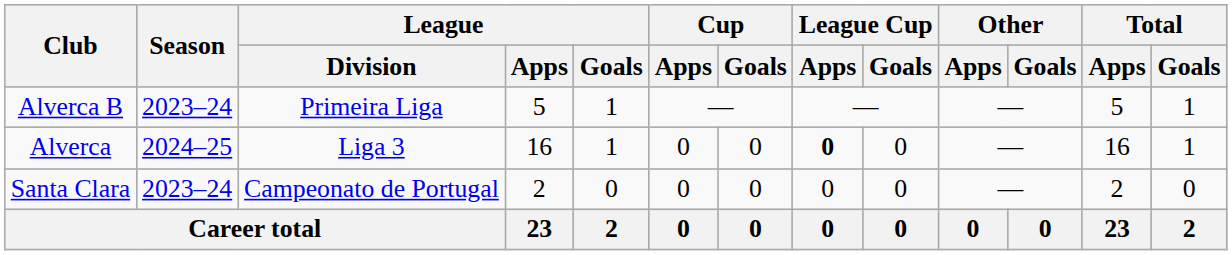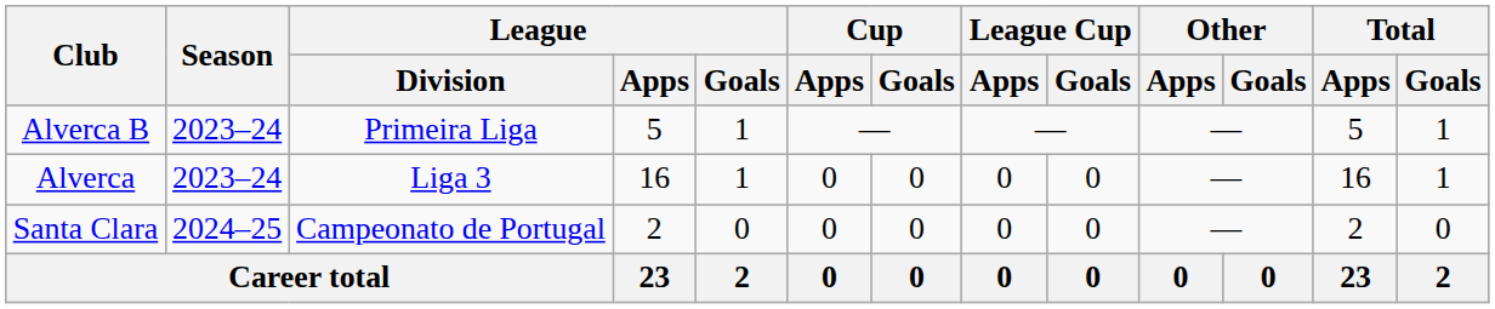 <table class="wikitable" style="text-align:center">
 <tr>
 <th rowspan="2">Club</th>
 <th rowspan="2">Season</th>
 <th colspan="3">League</th>
 <th colspan="2">Cup</th>
 <th colspan="2">League Cup</th>
 <th colspan="2">Other</th>
 <th colspan="2">Total</th>
 </tr>
 <tr>
 <th>Division</th>
 <th>Apps</th>
 <th>Goals</th>
 <th>Apps</th>
 <th>Goals</th>
 <th>Apps</th>
 <th>Goals</th>
 <th>Apps</th>
 <th>Goals</th>
 <th>Apps</th>
 <th>Goals</th>
 </tr>
 <tr>
 <td><a href='#'>Alverca B</a></td>
 <td><a href='#'>2023–24</a></td>
 <td><a href='#'>Primeira Liga</a></td>
 <td>5</td>
 <td>1</td>
 <td colspan="2">—</td>
 <td colspan="2">—</td>
 <td colspan="2">—</td>
 <td>5</td>
 <td>1</td>
 </tr>
 <tr>
 <td><a href='#'>Alverca</a></td>
-<td><a href='#'>2024–25</a></td>
+<td><a href='#'>2023–24</a></td>
 <td><a href='#'>Liga 3</a></td>
 <td>16</td>
 <td>1</td>
 <td>0</td>
 <td>0</td>
-<td><strong>0</strong></td>
+<td>0</td>
 <td>0</td>
 <td colspan="2">—</td>
 <td>16</td>
 <td>1</td>
 </tr>
 <tr>
 <td><a href='#'>Santa Clara</a></td>
-<td><a href='#'>2023–24</a></td>
+<td><a href='#'>2024–25</a></td>
 <td><a href='#'>Campeonato de Portugal</a></td>
 <td>2</td>
 <td>0</td>
 <td>0</td>
 <td>0</td>
 <td>0</td>
 <td>0</td>
 <td colspan="2">—</td>
 <td>2</td>
 <td>0</td>
 </tr>
 <tr>
 <th colspan="3">Career total</th>
 <th>23</th>
 <th>2</th>
 <th>0</th>
 <th>0</th>
 <th>0</th>
 <th>0</th>
 <th>0</th>
 <th>0</th>
 <th>23</th>
 <th>2</th>
 </tr>
 </table>
